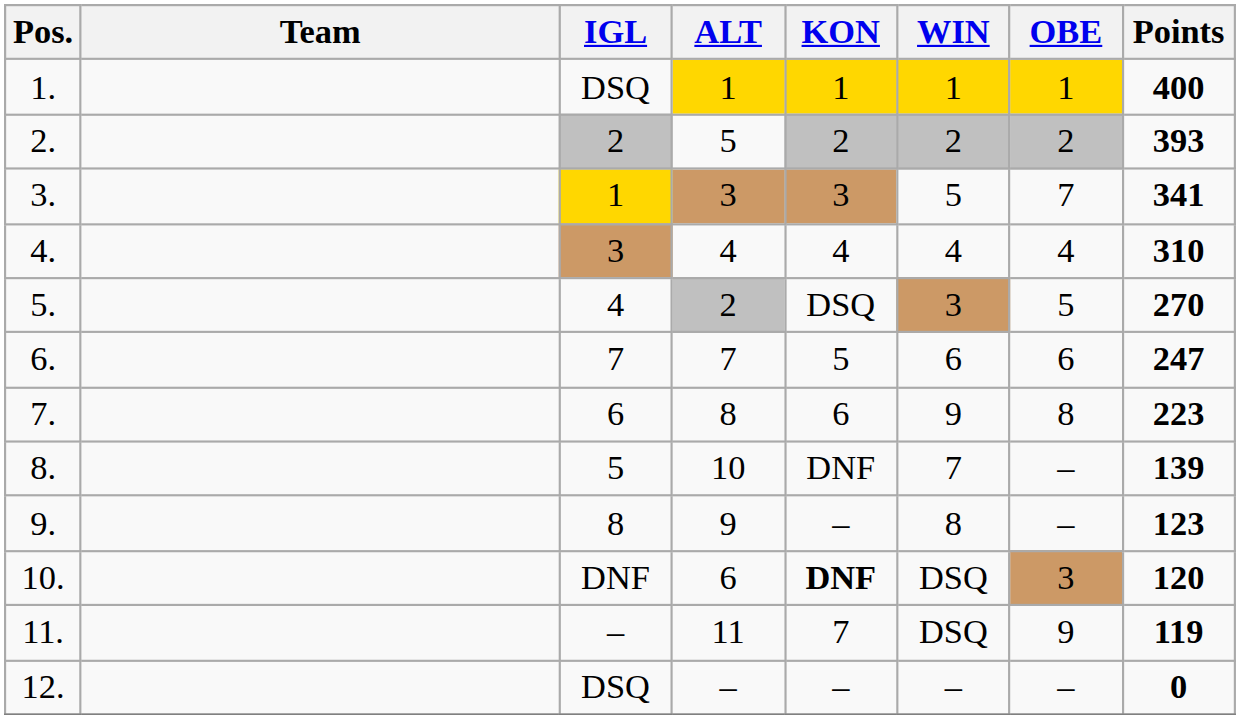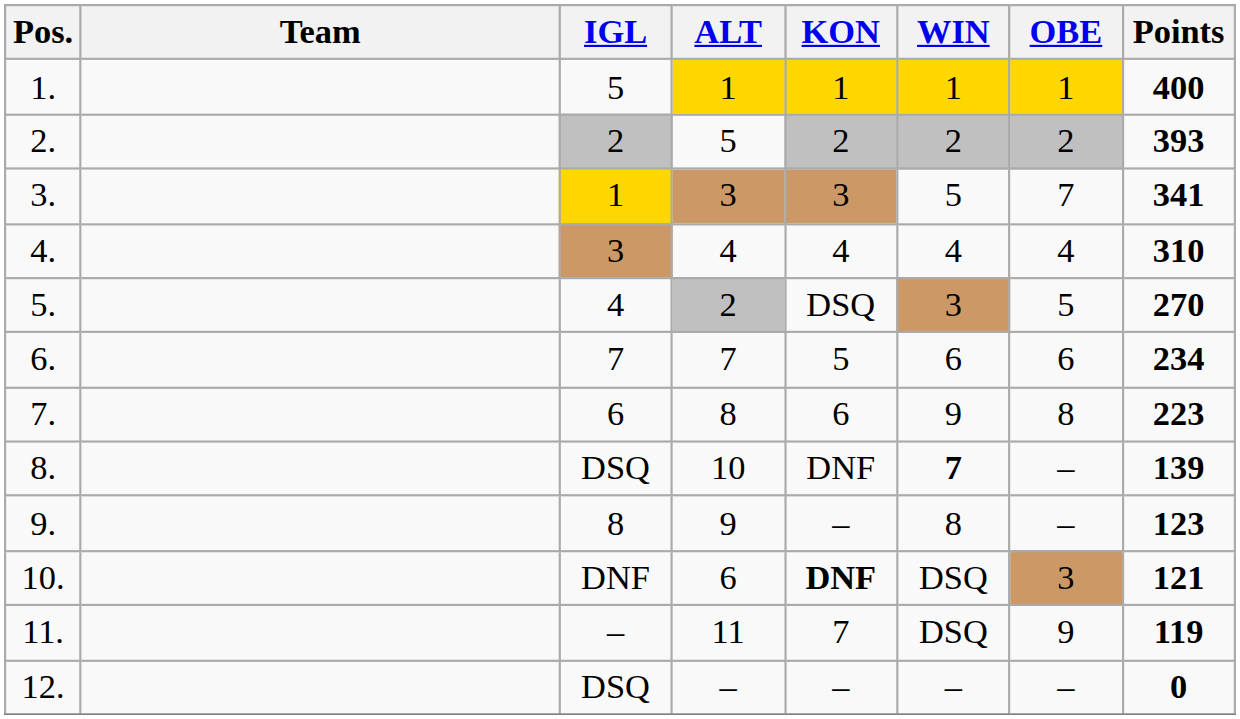 <table class=wikitable  bgcolor="#f7f8ff" cellpadding="3" cellspacing="0" border="1" style="text-align:center; border: gray solid 1px; border-collapse: collapse;">
 <tr bgcolor="#CCCCCC">
 <th width="10">Pos.</th>
 <th width="215">Team</th>
 <th width="45"><a href='#'>IGL</a></th>
 <th width="45"><a href='#'>ALT</a></th>
 <th width="45"><a href='#'>KON</a></th>
 <th width="45"><a href='#'>WIN</a></th>
 <th width="45"><a href='#'>OBE</a></th>
 <th width="45">Points</th>
 </tr>
 <tr>
 <td>1.</td>
 <td align="left"></td>
-<td>DSQ</td>
+<td>5</td>
 <td bgcolor="gold">1</td>
 <td bgcolor="gold">1</td>
 <td bgcolor="gold">1</td>
 <td bgcolor="gold">1</td>
 <td><strong>400</strong></td>
 </tr>
 <tr>
 <td>2.</td>
 <td align="left"></td>
 <td bgcolor="silver">2</td>
 <td>5</td>
 <td bgcolor="silver">2</td>
 <td bgcolor="silver">2</td>
 <td bgcolor="silver">2</td>
 <td><strong>393</strong></td>
 </tr>
 <tr>
 <td>3.</td>
 <td align="left"></td>
 <td bgcolor="gold">1</td>
 <td bgcolor="cc9966">3</td>
 <td bgcolor="cc9966">3</td>
 <td>5</td>
 <td>7</td>
 <td><strong>341</strong></td>
 </tr>
 <tr>
 <td>4.</td>
 <td align="left"></td>
 <td bgcolor="cc9966">3</td>
 <td>4</td>
 <td>4</td>
 <td>4</td>
 <td>4</td>
 <td><strong>310</strong></td>
 </tr>
 <tr>
 <td>5.</td>
 <td align="left"></td>
 <td>4</td>
 <td bgcolor="silver">2</td>
 <td>DSQ</td>
 <td bgcolor="cc9966">3</td>
 <td>5</td>
 <td><strong>270</strong></td>
 </tr>
 <tr>
 <td>6.</td>
 <td align="left"></td>
 <td>7</td>
 <td>7</td>
 <td>5</td>
 <td>6</td>
 <td>6</td>
-<td><strong>247</strong></td>
+<td><strong>234</strong></td>
 </tr>
 <tr>
 <td>7.</td>
 <td align="left"></td>
 <td>6</td>
 <td>8</td>
 <td>6</td>
 <td>9</td>
 <td>8</td>
 <td><strong>223</strong></td>
 </tr>
 <tr>
 <td>8.</td>
 <td align="left"></td>
-<td>5</td>
+<td>DSQ</td>
 <td>10</td>
 <td>DNF</td>
-<td>7</td>
+<td><strong>7</strong></td>
 <td>–</td>
 <td><strong>139</strong></td>
 </tr>
 <tr>
 <td>9.</td>
 <td align="left"></td>
 <td>8</td>
 <td>9</td>
 <td>–</td>
 <td>8</td>
 <td>–</td>
 <td><strong>123</strong></td>
 </tr>
 <tr>
 <td>10.</td>
 <td align="left"></td>
 <td>DNF</td>
 <td>6</td>
 <td><strong>DNF</strong></td>
 <td>DSQ</td>
 <td bgcolor="cc9966">3</td>
-<td><strong>120</strong></td>
+<td><strong>121</strong></td>
 </tr>
 <tr>
 <td>11.</td>
 <td align="left"></td>
 <td>–</td>
 <td>11</td>
 <td>7</td>
 <td>DSQ</td>
 <td>9</td>
 <td><strong>119</strong></td>
 </tr>
 <tr>
 <td>12.</td>
 <td align="left"></td>
 <td>DSQ</td>
 <td>–</td>
 <td>–</td>
 <td>–</td>
 <td>–</td>
 <td><strong>0</strong></td>
 </tr>
 <tr>
 </tr>
 </table>
